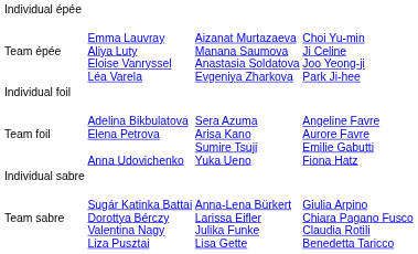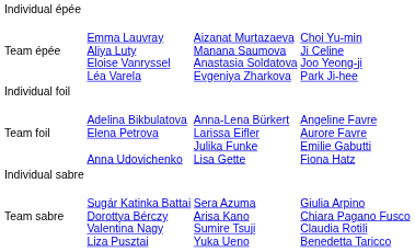 <table>
 <tr>
 <td rowspan=2>Individual épée</td>
 <td rowspan=2></td>
 <td rowspan=2></td>
 <td></td>
 </tr>
 <tr>
 <td></td>
 </tr>
 <tr>
 <td>Team épée</td>
 <td><br><a href='#'>Emma Lauvray</a><br><a href='#'>Aliya Luty</a><br><a href='#'>Eloise Vanryssel</a><br><a href='#'>Léa Varela</a></td>
 <td><br><a href='#'>Aizanat Murtazaeva</a><br><a href='#'>Manana Saumova</a><br><a href='#'>Anastasia Soldatova</a><br><a href='#'>Evgeniya Zharkova</a></td>
 <td><br><a href='#'>Choi Yu-min</a><br><a href='#'>Ji Celine</a><br><a href='#'>Joo Yeong-ji</a><br><a href='#'>Park Ji-hee</a></td>
 </tr>
 <tr>
 <td rowspan=2>Individual foil</td>
 <td rowspan=2></td>
 <td rowspan=2></td>
 <td></td>
 </tr>
 <tr>
 <td></td>
 </tr>
 <tr>
 <td>Team foil</td>
 <td><br><a href='#'>Adelina Bikbulatova</a><br><a href='#'>Elena Petrova</a><br><br><a href='#'>Anna Udovichenko</a></td>
-<td><br><a href='#'>Sera Azuma</a><br><a href='#'>Arisa Kano</a><br><a href='#'>Sumire Tsuji</a><br><a href='#'>Yuka Ueno</a></td>
+<td><br><a href='#'>Anna-Lena Bürkert</a><br><a href='#'>Larissa Eifler</a><br><a href='#'>Julika Funke</a><br><a href='#'>Lisa Gette</a></td>
 <td><br><a href='#'>Angeline Favre</a><br><a href='#'>Aurore Favre</a><br><a href='#'>Emilie Gabutti</a><br><a href='#'>Fiona Hatz</a></td>
 </tr>
 <tr>
 <td rowspan=2>Individual sabre</td>
 <td rowspan=2></td>
 <td rowspan=2></td>
 <td></td>
 </tr>
 <tr>
 <td></td>
 </tr>
 <tr>
 <td>Team sabre</td>
 <td><br><a href='#'>Sugár Katinka Battai</a><br><a href='#'>Dorottya Bérczy</a><br><a href='#'>Valentina Nagy</a><br><a href='#'>Liza Pusztai</a></td>
-<td><br><a href='#'>Anna-Lena Bürkert</a><br><a href='#'>Larissa Eifler</a><br><a href='#'>Julika Funke</a><br><a href='#'>Lisa Gette</a></td>
+<td><br><a href='#'>Sera Azuma</a><br><a href='#'>Arisa Kano</a><br><a href='#'>Sumire Tsuji</a><br><a href='#'>Yuka Ueno</a></td>
 <td><br><a href='#'>Giulia Arpino</a><br><a href='#'>Chiara Pagano Fusco</a><br><a href='#'>Claudia Rotili</a><br><a href='#'>Benedetta Taricco</a></td>
 </tr>
 </table>
